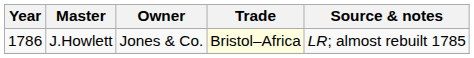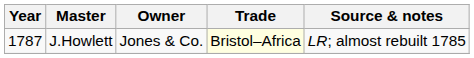 <table class=" wikitable">
 <tr>
 <th>Year</th>
 <th>Master</th>
 <th>Owner</th>
 <th>Trade</th>
 <th>Source & notes</th>
 </tr>
 <tr>
-<td>1786</td>
+<td>1787</td>
 <td>J.Howlett</td>
 <td>Jones & Co.</td>
 <td style="background: lightyellow;">Bristol–Africa</td>
 <td><em>LR</em>; almost rebuilt 1785</td>
 </tr>
 <tr>
 </tr>
 </table>
